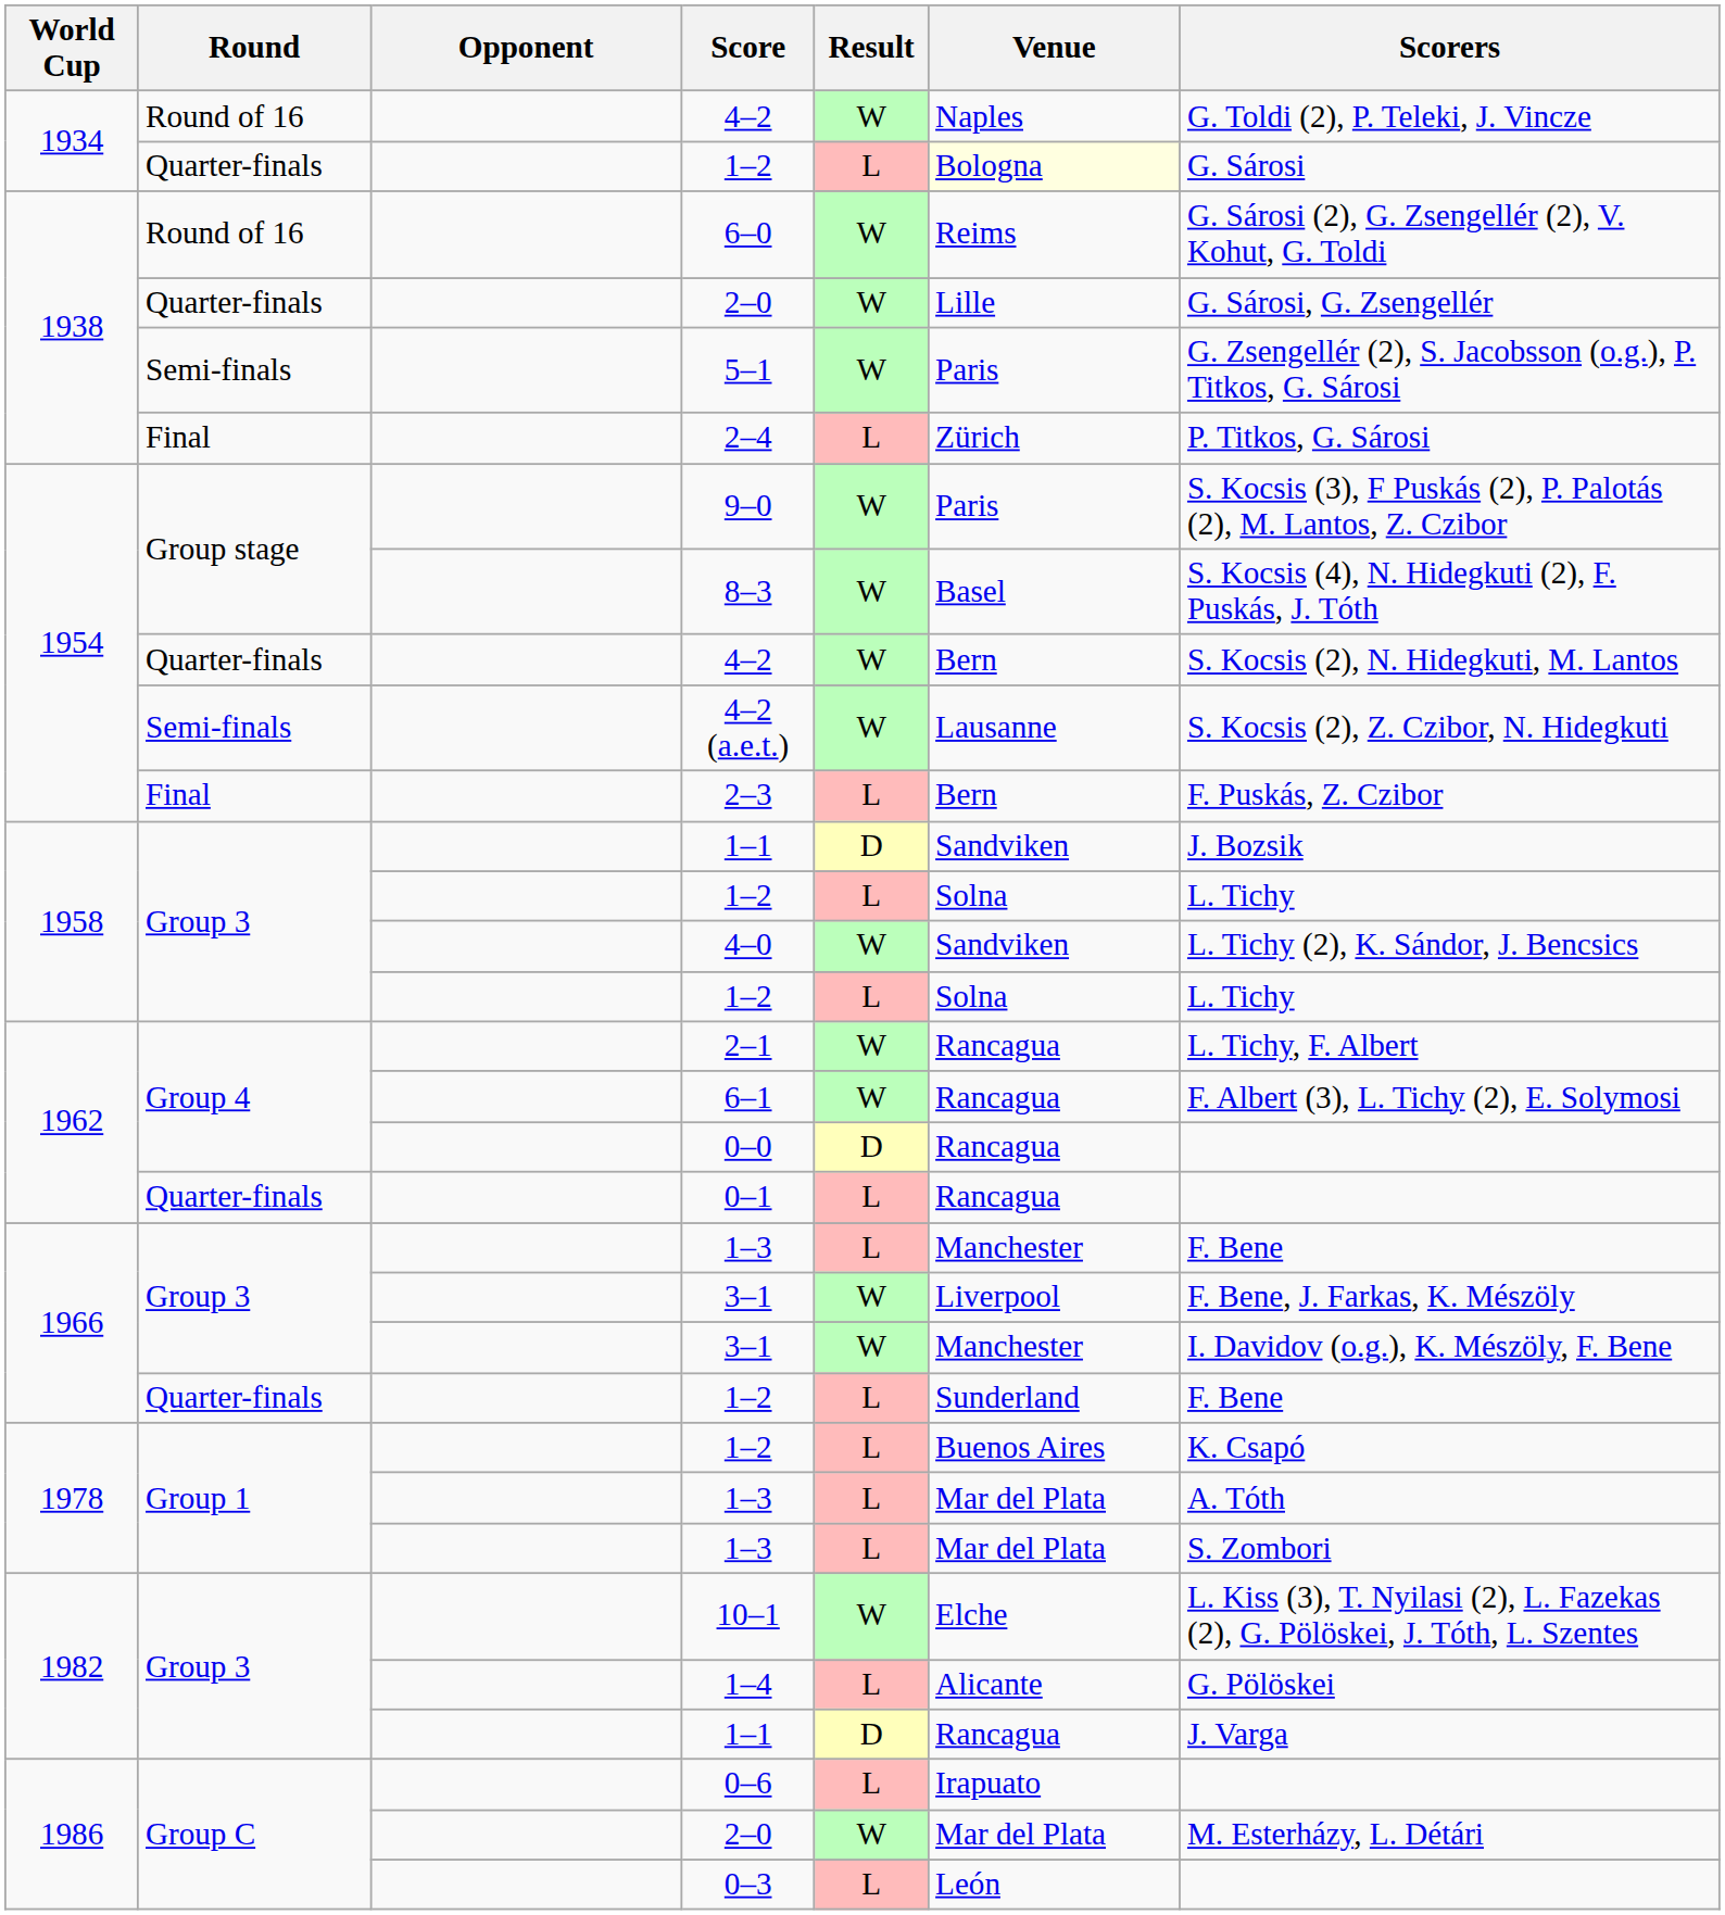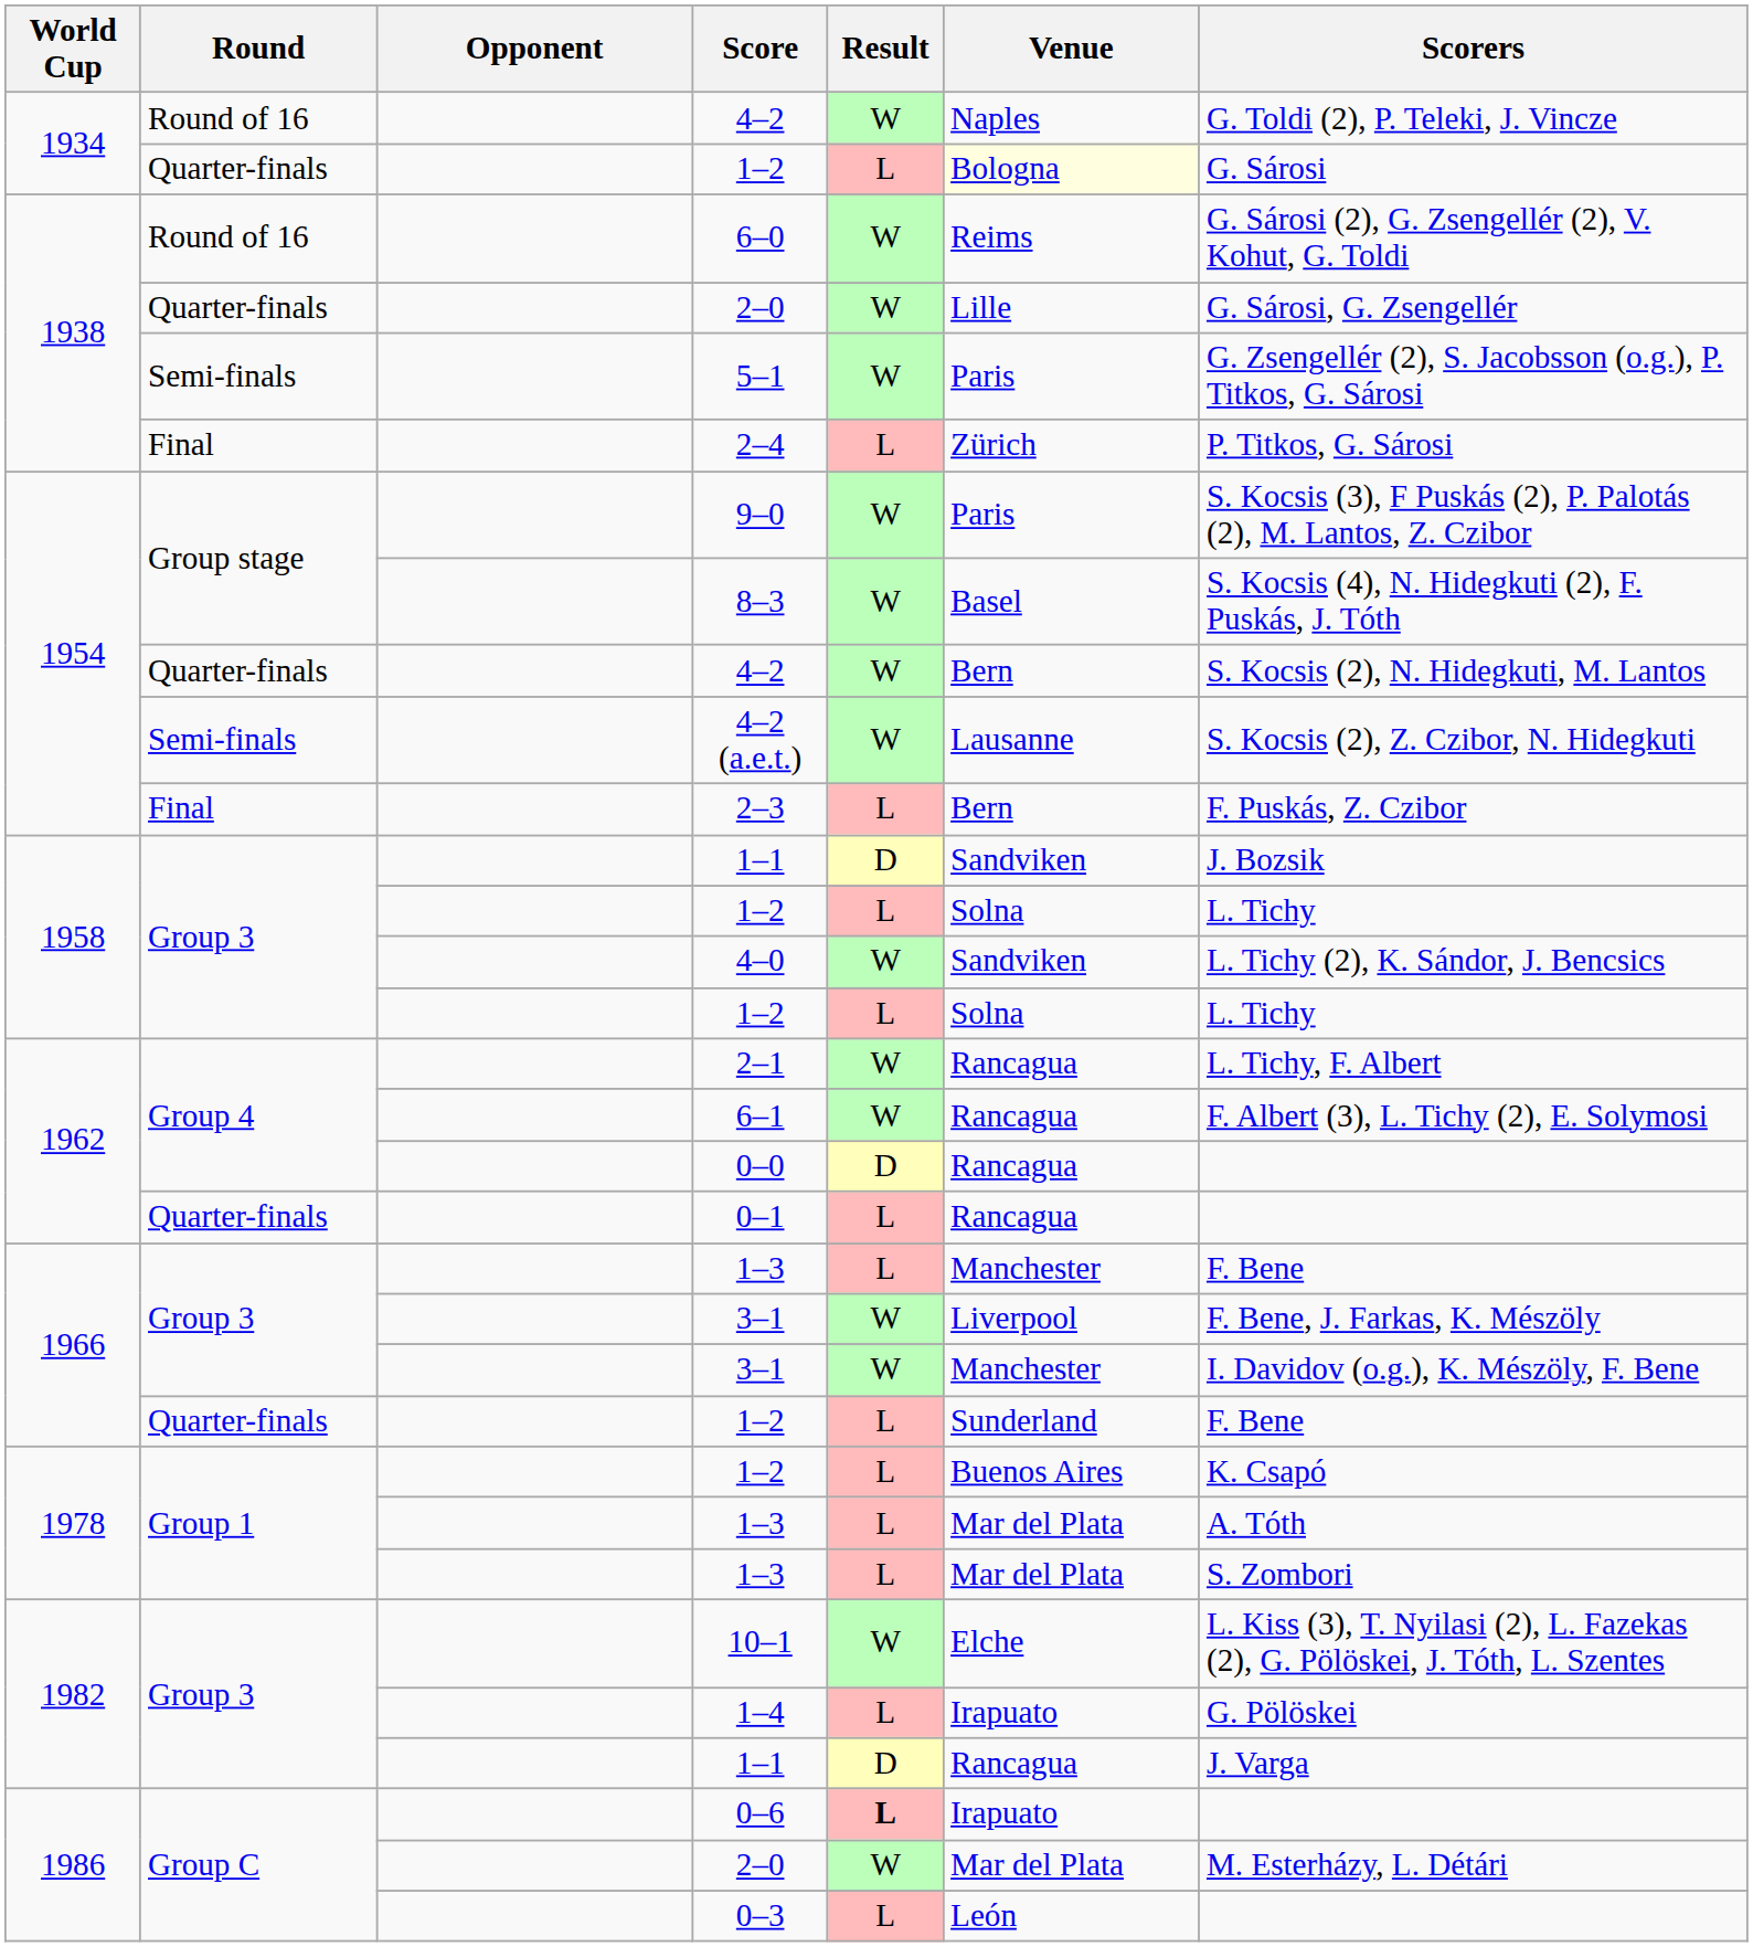 <table class="wikitable sortable" style="text-align:left;">
 <tr>
 <th>World Cup</th>
 <th width=110>Round</th>
 <th width=150>Opponent</th>
 <th width=60>Score</th>
 <th width=50>Result</th>
 <th width=120>Venue</th>
 <th>Scorers</th>
 </tr>
 <tr>
 <td rowspan="2" align=center><a href='#'>1934</a></td>
 <td rowspan="1">Round of 16</td>
 <td></td>
 <td align=center><a href='#'>4–2</a></td>
 <td align=center bgcolor="#bbffbb">W</td>
 <td><a href='#'>Naples</a></td>
 <td><a href='#'>G. Toldi</a> (2), <a href='#'>P. Teleki</a>, <a href='#'>J. Vincze</a></td>
 </tr>
 <tr>
 <td rowspan="1">Quarter-finals</td>
 <td></td>
 <td align=center><a href='#'>1–2</a></td>
 <td align=center bgcolor="#ffbbbb">L</td>
 <td style="background: lightyellow;"><a href='#'>Bologna</a></td>
 <td><a href='#'>G. Sárosi</a></td>
 </tr>
 <tr>
 <td rowspan="4" align=center><a href='#'>1938</a></td>
 <td rowspan="1">Round of 16</td>
 <td></td>
 <td align=center><a href='#'>6–0</a></td>
 <td align=center bgcolor="#bbffbb">W</td>
 <td><a href='#'>Reims</a></td>
 <td><a href='#'>G. Sárosi</a> (2), <a href='#'>G. Zsengellér</a> (2), <a href='#'>V. Kohut</a>, <a href='#'>G. Toldi</a></td>
 </tr>
 <tr>
 <td rowspan="1">Quarter-finals</td>
 <td></td>
 <td align=center><a href='#'>2–0</a></td>
 <td align=center bgcolor="#bbffbb">W</td>
 <td><a href='#'>Lille</a></td>
 <td><a href='#'>G. Sárosi</a>, <a href='#'>G. Zsengellér</a></td>
 </tr>
 <tr>
 <td rowspan="1">Semi-finals</td>
 <td></td>
 <td align=center><a href='#'>5–1</a></td>
 <td align=center bgcolor="#bbffbb">W</td>
 <td><a href='#'>Paris</a></td>
 <td><a href='#'>G. Zsengellér</a> (2), <a href='#'>S. Jacobsson</a> (<a href='#'>o.g.</a>), <a href='#'>P. Titkos</a>, <a href='#'>G. Sárosi</a></td>
 </tr>
 <tr>
 <td rowspan="1">Final</td>
 <td></td>
 <td align=center><a href='#'>2–4</a></td>
 <td align=center bgcolor="#ffbbbb">L</td>
 <td><a href='#'>Zürich</a></td>
 <td><a href='#'>P. Titkos</a>, <a href='#'>G. Sárosi</a></td>
 </tr>
 <tr>
 <td rowspan="5" align=center><a href='#'>1954</a></td>
 <td rowspan="2">Group stage</td>
 <td></td>
 <td align=center><a href='#'>9–0</a></td>
 <td align=center bgcolor="#bbffbb">W</td>
 <td><a href='#'>Paris</a></td>
 <td><a href='#'>S. Kocsis</a> (3), <a href='#'>F Puskás</a> (2), <a href='#'>P. Palotás</a> (2), <a href='#'>M. Lantos</a>, <a href='#'>Z. Czibor</a></td>
 </tr>
 <tr>
 <td></td>
 <td align=center><a href='#'>8–3</a></td>
 <td align=center bgcolor="#bbffbb">W</td>
 <td><a href='#'>Basel</a></td>
 <td><a href='#'>S. Kocsis</a> (4), <a href='#'>N. Hidegkuti</a> (2), <a href='#'>F. Puskás</a>, <a href='#'>J. Tóth</a></td>
 </tr>
 <tr>
 <td rowspan="1">Quarter-finals</td>
 <td></td>
 <td align=center><a href='#'>4–2</a></td>
 <td align=center bgcolor="#bbffbb">W</td>
 <td><a href='#'>Bern</a></td>
 <td><a href='#'>S. Kocsis</a> (2), <a href='#'>N. Hidegkuti</a>, <a href='#'>M. Lantos</a></td>
 </tr>
 <tr>
 <td rowspan="1"><a href='#'>Semi-finals</a></td>
 <td></td>
 <td align=center><a href='#'>4–2</a> (<a href='#'>a.e.t.</a>)</td>
 <td align=center bgcolor="#bbffbb">W</td>
 <td><a href='#'>Lausanne</a></td>
 <td><a href='#'>S. Kocsis</a> (2), <a href='#'>Z. Czibor</a>, <a href='#'>N. Hidegkuti</a></td>
 </tr>
 <tr>
 <td rowspan="1"><a href='#'>Final</a></td>
 <td></td>
 <td align=center><a href='#'>2–3</a></td>
 <td align=center bgcolor="#ffbbbb">L</td>
 <td><a href='#'>Bern</a></td>
 <td><a href='#'>F. Puskás</a>, <a href='#'>Z. Czibor</a></td>
 </tr>
 <tr>
 <td rowspan="4" align=center><a href='#'>1958</a></td>
 <td rowspan="4"><a href='#'>Group 3</a></td>
 <td></td>
 <td align=center><a href='#'>1–1</a></td>
 <td align=center bgcolor="#ffffbb">D</td>
 <td><a href='#'>Sandviken</a></td>
 <td><a href='#'>J. Bozsik</a></td>
 </tr>
 <tr>
 <td></td>
 <td align=center><a href='#'>1–2</a></td>
 <td align=center bgcolor="#ffbbbb">L</td>
 <td><a href='#'>Solna</a></td>
 <td><a href='#'>L. Tichy</a></td>
 </tr>
 <tr>
 <td></td>
 <td align=center><a href='#'>4–0</a></td>
 <td align=center bgcolor="#bbffbb">W</td>
 <td><a href='#'>Sandviken</a></td>
 <td><a href='#'>L. Tichy</a> (2), <a href='#'>K. Sándor</a>, <a href='#'>J. Bencsics</a></td>
 </tr>
 <tr>
 <td></td>
 <td align=center><a href='#'>1–2</a></td>
 <td align=center bgcolor="#ffbbbb">L</td>
 <td><a href='#'>Solna</a></td>
 <td><a href='#'>L. Tichy</a></td>
 </tr>
 <tr>
 <td rowspan="4" align=center><a href='#'>1962</a></td>
 <td rowspan="3"><a href='#'>Group 4</a></td>
 <td></td>
 <td align=center><a href='#'>2–1</a></td>
 <td align=center bgcolor="#bbffbb">W</td>
 <td><a href='#'>Rancagua</a></td>
 <td><a href='#'>L. Tichy</a>, <a href='#'>F. Albert</a></td>
 </tr>
 <tr>
 <td></td>
 <td align=center><a href='#'>6–1</a></td>
 <td align=center bgcolor="#bbffbb">W</td>
 <td><a href='#'>Rancagua</a></td>
 <td><a href='#'>F. Albert</a> (3), <a href='#'>L. Tichy</a> (2), <a href='#'>E. Solymosi</a></td>
 </tr>
 <tr>
 <td></td>
 <td align=center><a href='#'>0–0</a></td>
 <td align=center bgcolor="#ffffbb">D</td>
 <td><a href='#'>Rancagua</a></td>
 <td></td>
 </tr>
 <tr>
 <td rowspan="1"><a href='#'>Quarter-finals</a></td>
 <td></td>
 <td align=center><a href='#'>0–1</a></td>
 <td align=center bgcolor="#ffbbbb">L</td>
 <td><a href='#'>Rancagua</a></td>
 <td></td>
 </tr>
 <tr>
 <td rowspan="4" align=center><a href='#'>1966</a></td>
 <td rowspan="3"><a href='#'>Group 3</a></td>
 <td></td>
 <td align=center><a href='#'>1–3</a></td>
 <td align=center bgcolor="#ffbbbb">L</td>
 <td><a href='#'>Manchester</a></td>
 <td><a href='#'>F. Bene</a></td>
 </tr>
 <tr>
 <td></td>
 <td align=center><a href='#'>3–1</a></td>
 <td align=center bgcolor="#bbffbb">W</td>
 <td><a href='#'>Liverpool</a></td>
 <td><a href='#'>F. Bene</a>, <a href='#'>J. Farkas</a>, <a href='#'>K. Mészöly</a></td>
 </tr>
 <tr>
 <td></td>
 <td align=center><a href='#'>3–1</a></td>
 <td align=center bgcolor="#bbffbb">W</td>
 <td><a href='#'>Manchester</a></td>
 <td><a href='#'>I. Davidov</a> (<a href='#'>o.g.</a>), <a href='#'>K. Mészöly</a>, <a href='#'>F. Bene</a></td>
 </tr>
 <tr>
 <td rowspan="1"><a href='#'>Quarter-finals</a></td>
 <td></td>
 <td align=center><a href='#'>1–2</a></td>
 <td align=center bgcolor="#ffbbbb">L</td>
 <td><a href='#'>Sunderland</a></td>
 <td><a href='#'>F. Bene</a></td>
 </tr>
 <tr>
 <td rowspan="3" align=center><a href='#'>1978</a></td>
 <td rowspan="3"><a href='#'>Group 1</a></td>
 <td></td>
 <td align=center><a href='#'>1–2</a></td>
 <td align=center bgcolor="#ffbbbb">L</td>
 <td><a href='#'>Buenos Aires</a></td>
 <td><a href='#'>K. Csapó</a></td>
 </tr>
 <tr>
 <td></td>
 <td align=center><a href='#'>1–3</a></td>
 <td align=center bgcolor="#ffbbbb">L</td>
 <td><a href='#'>Mar del Plata</a></td>
 <td><a href='#'>A. Tóth</a></td>
 </tr>
 <tr>
 <td></td>
 <td align=center><a href='#'>1–3</a></td>
 <td align=center bgcolor="#ffbbbb">L</td>
 <td><a href='#'>Mar del Plata</a></td>
 <td><a href='#'>S. Zombori</a></td>
 </tr>
 <tr>
 <td rowspan="3" align=center><a href='#'>1982</a></td>
 <td rowspan="3"><a href='#'>Group 3</a></td>
 <td></td>
 <td align=center><a href='#'>10–1</a></td>
 <td align=center bgcolor="#bbffbb">W</td>
 <td><a href='#'>Elche</a></td>
 <td><a href='#'>L. Kiss</a> (3), <a href='#'>T. Nyilasi</a> (2), <a href='#'>L. Fazekas</a> (2), <a href='#'>G. Pölöskei</a>, <a href='#'>J. Tóth</a>, <a href='#'>L. Szentes</a></td>
 </tr>
 <tr>
 <td></td>
 <td align=center><a href='#'>1–4</a></td>
 <td align=center bgcolor="#ffbbbb">L</td>
-<td><a href='#'>Alicante</a></td>
+<td><a href='#'>Irapuato</a></td>
 <td><a href='#'>G. Pölöskei</a></td>
 </tr>
 <tr>
 <td></td>
 <td align=center><a href='#'>1–1</a></td>
 <td align=center bgcolor="#ffffbb">D</td>
 <td><a href='#'>Rancagua</a></td>
 <td><a href='#'>J. Varga</a></td>
 </tr>
 <tr>
 <td rowspan="3" align=center><a href='#'>1986</a></td>
 <td rowspan="3"><a href='#'>Group C</a></td>
 <td></td>
 <td align=center><a href='#'>0–6</a></td>
-<td align=center bgcolor="#ffbbbb">L</td>
+<td align=center bgcolor="#ffbbbb"><strong>L</strong></td>
 <td><a href='#'>Irapuato</a></td>
 <td></td>
 </tr>
 <tr>
 <td></td>
 <td align=center><a href='#'>2–0</a></td>
 <td align=center bgcolor="#bbffbb">W</td>
 <td><a href='#'>Mar del Plata</a></td>
 <td><a href='#'>M. Esterházy</a>, <a href='#'>L. Détári</a></td>
 </tr>
 <tr>
 <td></td>
 <td align=center><a href='#'>0–3</a></td>
 <td align=center bgcolor="#ffbbbb">L</td>
 <td><a href='#'>León</a></td>
 <td></td>
 </tr>
 </table>
